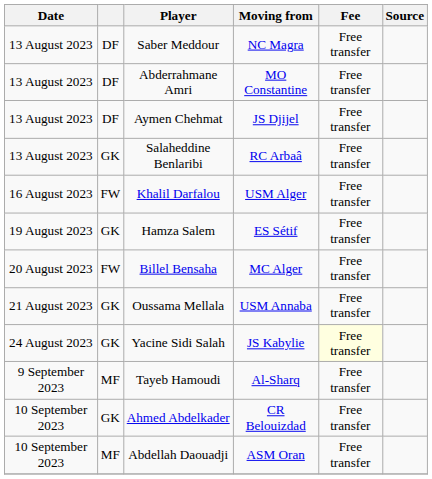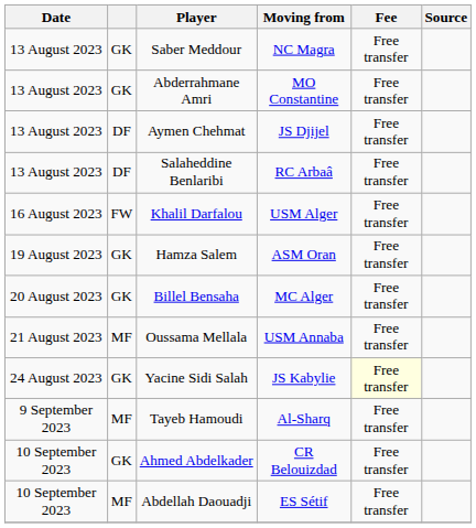 <table class="wikitable sortable" style="width:70%; text-align:center; font-size:85%; text-align:centre;">
 <tr>
 <th>Date</th>
 <th></th>
 <th>Player</th>
 <th>Moving from</th>
 <th>Fee</th>
 <th>Source</th>
 </tr>
 <tr>
 <td>13 August 2023</td>
-<td>DF</td>
+<td>GK</td>
 <td> Saber Meddour</td>
 <td><a href='#'>NC Magra</a></td>
 <td>Free transfer</td>
 <td></td>
 </tr>
 <tr>
 <td>13 August 2023</td>
-<td>DF</td>
+<td>GK</td>
 <td> Abderrahmane Amri</td>
 <td><a href='#'>MO Constantine</a></td>
 <td>Free transfer</td>
 <td></td>
 </tr>
 <tr>
 <td>13 August 2023</td>
 <td>DF</td>
 <td> Aymen Chehmat</td>
 <td><a href='#'>JS Djijel</a></td>
 <td>Free transfer</td>
 <td></td>
 </tr>
 <tr>
 <td>13 August 2023</td>
-<td>GK</td>
+<td>DF</td>
 <td> Salaheddine Benlaribi</td>
 <td><a href='#'>RC Arbaâ</a></td>
 <td>Free transfer</td>
 <td></td>
 </tr>
 <tr>
 <td>16 August 2023</td>
 <td>FW</td>
 <td> <a href='#'>Khalil Darfalou</a></td>
 <td><a href='#'>USM Alger</a></td>
 <td>Free transfer</td>
 <td></td>
 </tr>
 <tr>
 <td>19 August 2023</td>
 <td>GK</td>
 <td> Hamza Salem</td>
-<td><a href='#'>ES Sétif</a></td>
+<td><a href='#'>ASM Oran</a></td>
 <td>Free transfer</td>
 <td></td>
 </tr>
 <tr>
 <td>20 August 2023</td>
-<td>FW</td>
+<td>GK</td>
 <td> <a href='#'>Billel Bensaha</a></td>
 <td><a href='#'>MC Alger</a></td>
 <td>Free transfer</td>
 <td></td>
 </tr>
 <tr>
 <td>21 August 2023</td>
-<td>GK</td>
+<td>MF</td>
 <td> Oussama Mellala</td>
 <td><a href='#'>USM Annaba</a></td>
 <td>Free transfer</td>
 <td></td>
 </tr>
 <tr>
 <td>24 August 2023</td>
 <td>GK</td>
 <td> Yacine Sidi Salah</td>
 <td><a href='#'>JS Kabylie</a></td>
 <td style="background: lightyellow;">Free transfer</td>
 <td></td>
 </tr>
 <tr>
 <td>9 September 2023</td>
 <td>MF</td>
 <td> Tayeb Hamoudi</td>
 <td> <a href='#'>Al-Sharq</a></td>
 <td>Free transfer</td>
 <td></td>
 </tr>
 <tr>
 <td>10 September 2023</td>
 <td>GK</td>
 <td> <a href='#'>Ahmed Abdelkader</a></td>
 <td><a href='#'>CR Belouizdad</a></td>
 <td>Free transfer</td>
 <td></td>
 </tr>
 <tr>
 <td>10 September 2023</td>
 <td>MF</td>
 <td> Abdellah Daouadji</td>
-<td><a href='#'>ASM Oran</a></td>
+<td><a href='#'>ES Sétif</a></td>
 <td>Free transfer</td>
 <td></td>
 </tr>
 <tr>
 </tr>
 </table>
